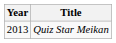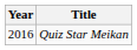 <table class="wikitable">
 <tr>
 <th>Year</th>
 <th>Title</th>
 </tr>
 <tr>
-<td>2013</td>
+<td>2016</td>
 <td><em>Quiz Star Meikan</em></td>
 </tr>
 </table>
